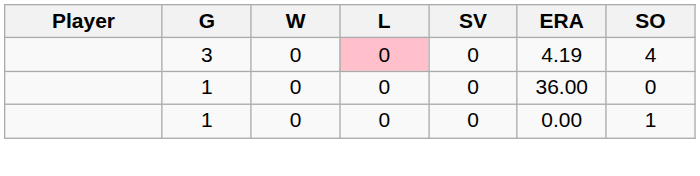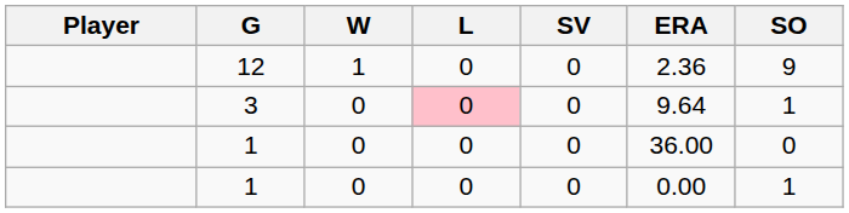 <table class="wikitable sortable">
 <tr>
 <th bgcolor="#DDDDFF" width="16%">Player</th>
 <th bgcolor="#DDDDFF" width="9%">G</th>
 <th bgcolor="#DDDDFF" width="9%">W</th>
 <th bgcolor="#DDDDFF" width="9%">L</th>
 <th bgcolor="#DDDDFF" width="9%">SV</th>
 <th bgcolor="#DDDDFF" width="9%">ERA</th>
 <th bgcolor="#DDDDFF" width="9%">SO</th>
 </tr>
 <tr align="center">
 <td></td>
+<td>12</td>
+<td>1</td>
+<td>0</td>
+<td>0</td>
+<td>2.36</td>
+<td>9</td>
+</tr>
+<tr align="center">
+<td></td>
 <td>3</td>
 <td>0</td>
 <td style="background: pink;">0</td>
 <td>0</td>
-<td>4.19</td>
-<td>4</td>
+<td>9.64</td>
+<td>1</td>
 </tr>
 <tr align="center">
 <td></td>
 <td>1</td>
 <td>0</td>
 <td>0</td>
 <td>0</td>
 <td>36.00</td>
 <td>0</td>
 </tr>
 <tr align="center">
 <td></td>
 <td>1</td>
 <td>0</td>
 <td>0</td>
 <td>0</td>
 <td>0.00</td>
 <td>1</td>
 </tr>
 </table>
